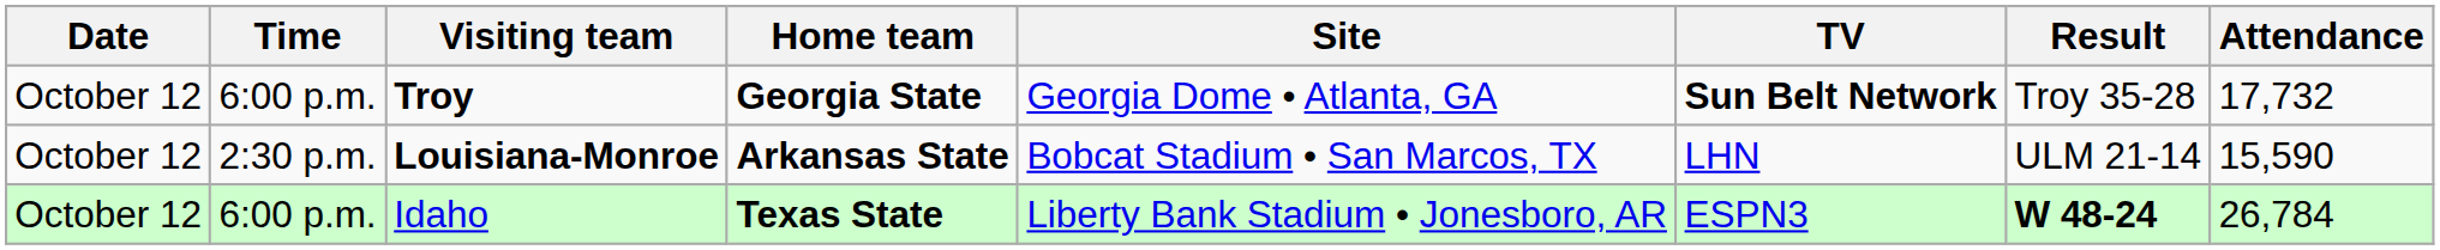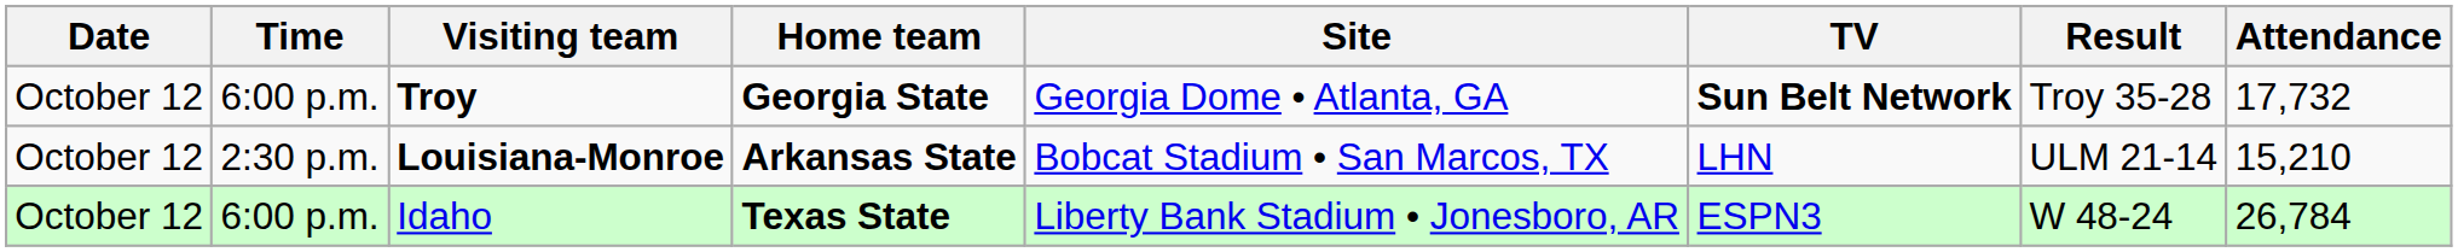 <table class="wikitable" style="font-size:95%;">
 <tr>
 <th>Date</th>
 <th>Time</th>
 <th>Visiting team</th>
 <th>Home team</th>
 <th>Site</th>
 <th>TV</th>
 <th>Result</th>
 <th>Attendance</th>
 </tr>
 <tr>
 <td>October 12</td>
 <td>6:00 p.m.</td>
 <td><strong>Troy</strong></td>
 <td><strong>Georgia State</strong></td>
 <td><a href='#'>Georgia Dome</a> • <a href='#'>Atlanta, GA</a></td>
 <td><strong>Sun Belt Network</strong></td>
 <td>Troy 35-28</td>
 <td>17,732</td>
 </tr>
 <tr>
 <td>October 12</td>
 <td>2:30 p.m.</td>
 <td><strong>Louisiana-Monroe</strong></td>
 <td><strong>Arkansas State</strong></td>
 <td><a href='#'>Bobcat Stadium</a> • <a href='#'>San Marcos, TX</a></td>
 <td><a href='#'>LHN</a></td>
 <td>ULM 21-14</td>
-<td>15,590</td>
+<td>15,210</td>
 </tr>
 <tr style="background:#cfc;">
 <td>October 12</td>
 <td>6:00 p.m.</td>
 <td><a href='#'>Idaho</a></td>
 <td><strong>Texas State</strong></td>
 <td><a href='#'>Liberty Bank Stadium</a> • <a href='#'>Jonesboro, AR</a></td>
 <td><a href='#'>ESPN3</a></td>
-<td><strong>W 48-24</strong></td>
+<td>W 48-24</td>
 <td>26,784</td>
 </tr>
 </table>
